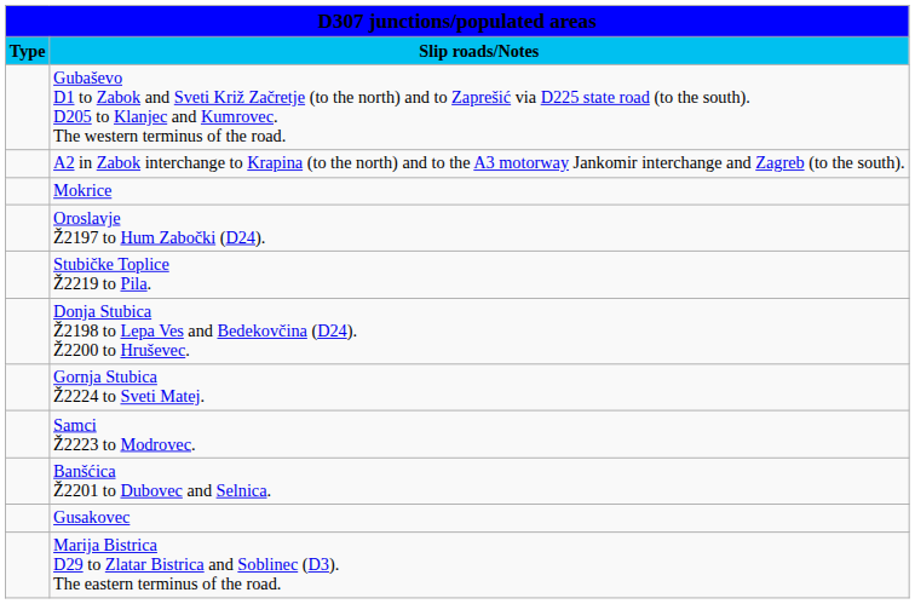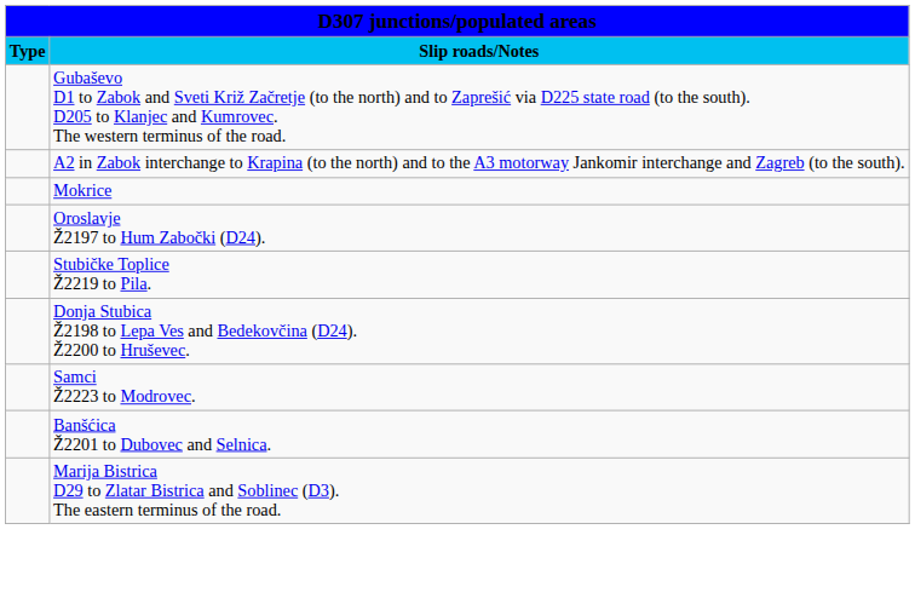 <table class="wikitable">
 <tr>
 <td colspan=2 bgcolor=blue align=center style=margin-top:15><span><big><strong>D307 junctions/populated areas</strong></big></span></td>
 </tr>
 <tr>
 <td align=center bgcolor=00c0f0><strong>Type</strong></td>
 <td align=center bgcolor=00c0f0><strong>Slip roads/Notes</strong></td>
 </tr>
 <tr>
 <td></td>
 <td><a href='#'>Gubaševo</a><br> <a href='#'>D1</a> to <a href='#'>Zabok</a> and <a href='#'>Sveti Križ Začretje</a> (to the north) and to <a href='#'>Zaprešić</a> via <a href='#'>D225 state road</a> (to the south).<br> <a href='#'>D205</a> to <a href='#'>Klanjec</a> and <a href='#'>Kumrovec</a>.<br>The western terminus of the road.</td>
 </tr>
 <tr>
 <td></td>
 <td> <a href='#'>A2</a> in <a href='#'>Zabok</a> interchange to <a href='#'>Krapina</a> (to the north) and to the <a href='#'>A3 motorway</a> Jankomir interchange and <a href='#'>Zagreb</a> (to the south).</td>
 </tr>
 <tr>
 <td></td>
 <td><a href='#'>Mokrice</a></td>
 </tr>
 <tr>
 <td></td>
 <td><a href='#'>Oroslavje</a><br>Ž2197 to <a href='#'>Hum Zabočki</a> (<a href='#'>D24</a>).</td>
 </tr>
 <tr>
 <td></td>
 <td><a href='#'>Stubičke Toplice</a><br>Ž2219 to <a href='#'>Pila</a>.</td>
 </tr>
 <tr>
 <td></td>
 <td><a href='#'>Donja Stubica</a><br>Ž2198 to <a href='#'>Lepa Ves</a> and <a href='#'>Bedekovčina</a> (<a href='#'>D24</a>).<br>Ž2200 to <a href='#'>Hruševec</a>.</td>
 </tr>
 <tr>
 <td></td>
-<td><a href='#'>Gornja Stubica</a><br>Ž2224 to <a href='#'>Sveti Matej</a>.</td>
-</tr>
-<tr>
-<td></td>
 <td><a href='#'>Samci</a><br>Ž2223 to <a href='#'>Modrovec</a>.</td>
 </tr>
 <tr>
 <td></td>
 <td><a href='#'>Banšćica</a><br>Ž2201 to <a href='#'>Dubovec</a> and <a href='#'>Selnica</a>.</td>
 </tr>
 <tr>
 <td></td>
-<td><a href='#'>Gusakovec</a></td>
-</tr>
-<tr>
-<td></td>
 <td><a href='#'>Marija Bistrica</a><br> <a href='#'>D29</a> to <a href='#'>Zlatar Bistrica</a> and <a href='#'>Soblinec</a> (<a href='#'>D3</a>).<br>The eastern terminus of the road.</td>
 </tr>
 </table>
